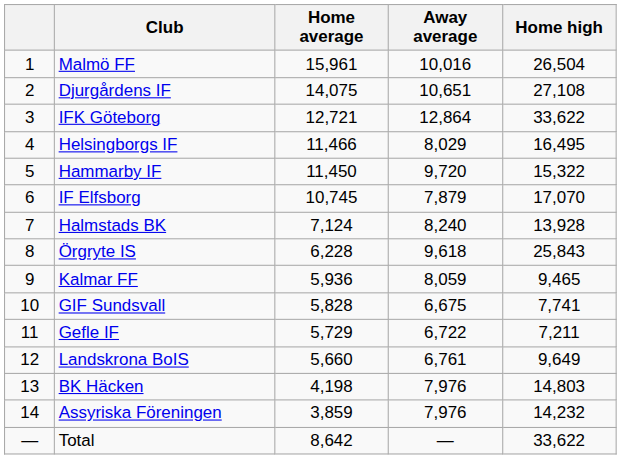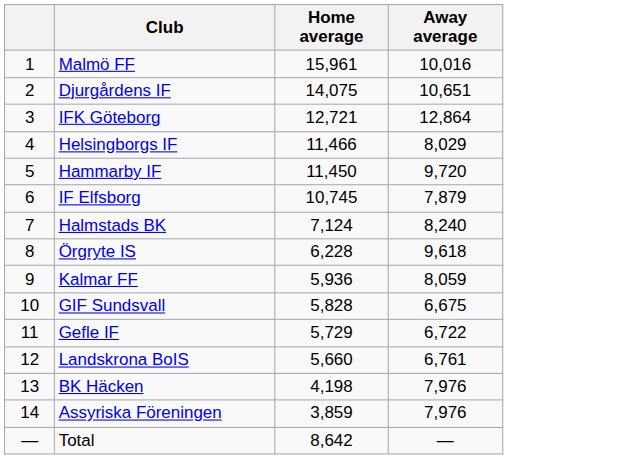 <table class="wikitable" style="text-align: center;">
 <tr>
 <th style="width: 40px;"></th>
 <th style="width: 200px;">Club</th>
 <th style="width: 100px;">Home average</th>
 <th style="width: 100px;">Away average</th>
-<th style="width: 100px;">Home high</th>
 </tr>
 <tr>
 <td>1</td>
 <td style="text-align: left;"><a href='#'>Malmö FF</a></td>
 <td>15,961</td>
 <td>10,016</td>
-<td>26,504</td>
 </tr>
 <tr>
 <td>2</td>
 <td style="text-align: left;"><a href='#'>Djurgårdens IF</a></td>
 <td>14,075</td>
 <td>10,651</td>
-<td>27,108</td>
 </tr>
 <tr>
 <td>3</td>
 <td style="text-align: left;"><a href='#'>IFK Göteborg</a></td>
 <td>12,721</td>
 <td>12,864</td>
-<td>33,622</td>
 </tr>
 <tr>
 <td>4</td>
 <td style="text-align: left;"><a href='#'>Helsingborgs IF</a></td>
 <td>11,466</td>
 <td>8,029</td>
-<td>16,495</td>
 </tr>
 <tr>
 <td>5</td>
 <td style="text-align: left;"><a href='#'>Hammarby IF</a></td>
 <td>11,450</td>
 <td>9,720</td>
-<td>15,322</td>
 </tr>
 <tr>
 <td>6</td>
 <td style="text-align: left;"><a href='#'>IF Elfsborg</a></td>
 <td>10,745</td>
 <td>7,879</td>
-<td>17,070</td>
 </tr>
 <tr>
 <td>7</td>
 <td style="text-align: left;"><a href='#'>Halmstads BK</a></td>
 <td>7,124</td>
 <td>8,240</td>
-<td>13,928</td>
 </tr>
 <tr>
 <td>8</td>
 <td style="text-align: left;"><a href='#'>Örgryte IS</a></td>
 <td>6,228</td>
 <td>9,618</td>
-<td>25,843</td>
 </tr>
 <tr>
 <td>9</td>
 <td style="text-align: left;"><a href='#'>Kalmar FF</a></td>
 <td>5,936</td>
 <td>8,059</td>
-<td>9,465</td>
 </tr>
 <tr>
 <td>10</td>
 <td style="text-align: left;"><a href='#'>GIF Sundsvall</a></td>
 <td>5,828</td>
 <td>6,675</td>
-<td>7,741</td>
 </tr>
 <tr>
 <td>11</td>
 <td style="text-align: left;"><a href='#'>Gefle IF</a></td>
 <td>5,729</td>
 <td>6,722</td>
-<td>7,211</td>
 </tr>
 <tr>
 <td>12</td>
 <td style="text-align: left;"><a href='#'>Landskrona BoIS</a></td>
 <td>5,660</td>
 <td>6,761</td>
-<td>9,649</td>
 </tr>
 <tr>
 <td>13</td>
 <td style="text-align: left;"><a href='#'>BK Häcken</a></td>
 <td>4,198</td>
 <td>7,976</td>
-<td>14,803</td>
 </tr>
 <tr>
 <td>14</td>
 <td style="text-align: left;"><a href='#'>Assyriska Föreningen</a></td>
 <td>3,859</td>
 <td>7,976</td>
-<td>14,232</td>
 </tr>
 <tr>
 <td>—</td>
 <td style="text-align: left;">Total</td>
 <td>8,642</td>
 <td>—</td>
-<td>33,622</td>
 </tr>
 </table>
